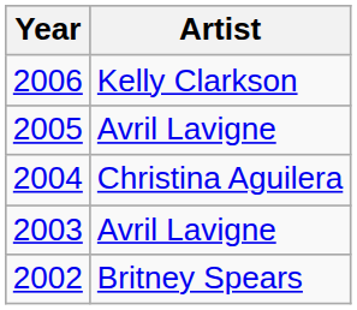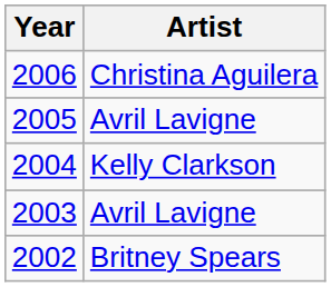 <table class="wikitable">
 <tr>
 <th>Year</th>
 <th>Artist</th>
 </tr>
 <tr>
 <td><a href='#'>2006</a></td>
-<td><a href='#'>Kelly Clarkson</a></td>
+<td><a href='#'>Christina Aguilera</a></td>
 </tr>
 <tr>
 <td><a href='#'>2005</a></td>
 <td><a href='#'>Avril Lavigne</a></td>
 </tr>
 <tr>
 <td><a href='#'>2004</a></td>
-<td><a href='#'>Christina Aguilera</a></td>
+<td><a href='#'>Kelly Clarkson</a></td>
 </tr>
 <tr>
 <td><a href='#'>2003</a></td>
 <td><a href='#'>Avril Lavigne</a></td>
 </tr>
 <tr>
 <td><a href='#'>2002</a></td>
 <td><a href='#'>Britney Spears</a></td>
 </tr>
 </table>
